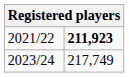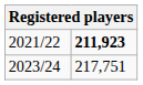 <table class="sortable wikitable">
 <tr>
 <th colspan="2">Registered players</th>
 </tr>
 <tr>
 <td>2021/22</td>
 <td><strong>211,923</strong></td>
 </tr>
 <tr>
 <td>2023/24</td>
-<td>217,749</td>
+<td>217,751</td>
 </tr>
 </table>
